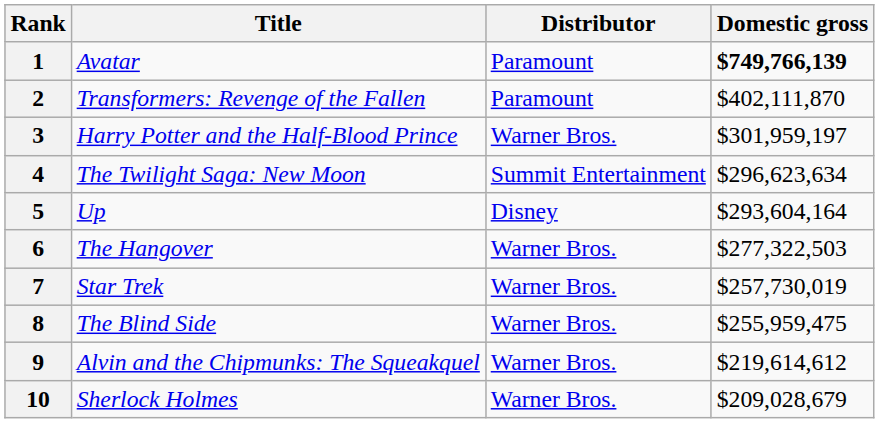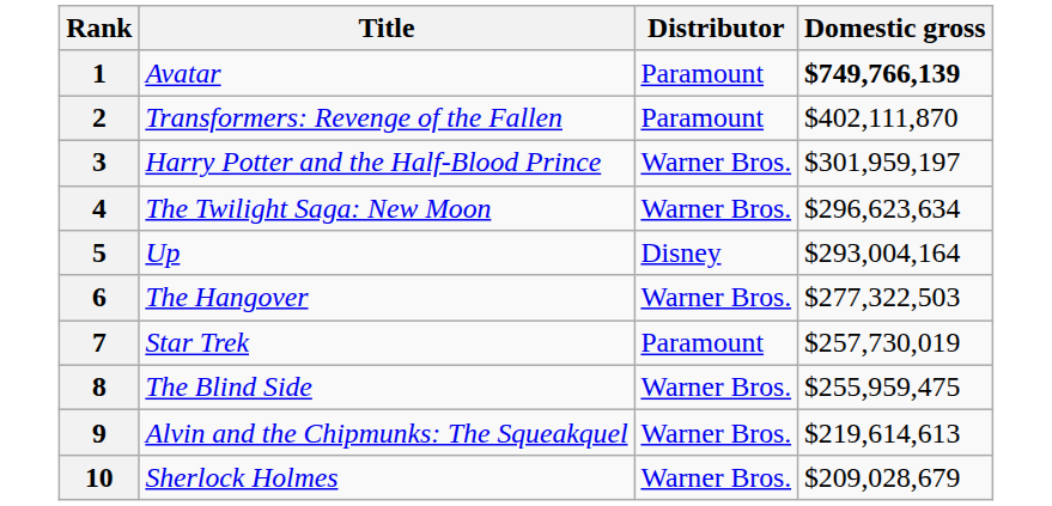 <table class="wikitable" style="margin:auto; margin:auto;">
 <tr>
 <th>Rank</th>
 <th>Title</th>
 <th>Distributor</th>
 <th>Domestic gross </th>
 </tr>
 <tr>
 <th style="text-align:center;">1</th>
 <td><em><a href='#'>Avatar</a></em></td>
 <td><a href='#'>Paramount</a></td>
 <td><strong>$749,766,139</strong></td>
 </tr>
 <tr>
 <th style="text-align:center;">2</th>
 <td><em><a href='#'>Transformers: Revenge of the Fallen</a></em></td>
 <td><a href='#'>Paramount</a></td>
 <td>$402,111,870</td>
 </tr>
 <tr>
 <th style="text-align:center;">3</th>
 <td><em><a href='#'>Harry Potter and the Half-Blood Prince</a></em></td>
 <td><a href='#'>Warner Bros.</a></td>
 <td>$301,959,197</td>
 </tr>
 <tr>
 <th style="text-align:center;">4</th>
 <td><em><a href='#'>The Twilight Saga: New Moon</a></em></td>
-<td><a href='#'>Summit Entertainment</a></td>
+<td><a href='#'>Warner Bros.</a></td>
 <td>$296,623,634</td>
 </tr>
 <tr>
 <th style="text-align:center;">5</th>
 <td><em><a href='#'>Up</a></em></td>
 <td><a href='#'>Disney</a></td>
-<td>$293,604,164</td>
+<td>$293,004,164</td>
 </tr>
 <tr>
 <th style="text-align:center;">6</th>
 <td><em><a href='#'>The Hangover</a></em></td>
 <td><a href='#'>Warner Bros.</a></td>
 <td>$277,322,503</td>
 </tr>
 <tr>
 <th style="text-align:center;">7</th>
 <td><em><a href='#'>Star Trek</a></em></td>
-<td><a href='#'>Warner Bros.</a></td>
+<td><a href='#'>Paramount</a></td>
 <td>$257,730,019</td>
 </tr>
 <tr>
 <th style="text-align:center;">8</th>
 <td><em><a href='#'>The Blind Side</a></em></td>
 <td><a href='#'>Warner Bros.</a></td>
 <td>$255,959,475</td>
 </tr>
 <tr>
 <th style="text-align:center;">9</th>
 <td><em><a href='#'>Alvin and the Chipmunks: The Squeakquel</a></em></td>
 <td><a href='#'>Warner Bros.</a></td>
-<td>$219,614,612</td>
+<td>$219,614,613</td>
 </tr>
 <tr>
 <th style="text-align:center;">10</th>
 <td><em><a href='#'>Sherlock Holmes</a></em></td>
 <td><a href='#'>Warner Bros.</a></td>
 <td>$209,028,679</td>
 </tr>
 </table>
